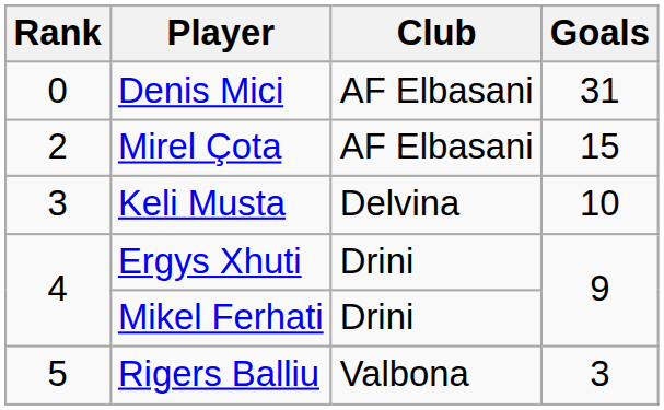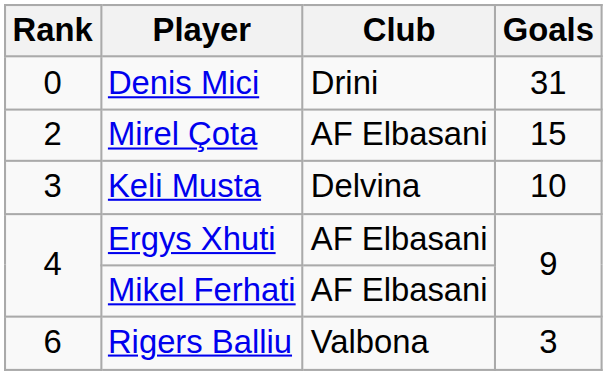 <table class="wikitable" style="text-align:center">
 <tr>
 <th>Rank</th>
 <th>Player</th>
 <th>Club</th>
 <th>Goals</th>
 </tr>
 <tr>
 <td rowspan="1">0</td>
 <td align="left"> <a href='#'>Denis Mici</a></td>
-<td align="left">AF Elbasani</td>
+<td align="left">Drini</td>
 <td rowspan="1">31</td>
 </tr>
 <tr>
 <td rowspan="1">2</td>
 <td align="left"> <a href='#'>Mirel Çota</a></td>
 <td align="left">AF Elbasani</td>
 <td rowspan="1">15</td>
 </tr>
 <tr>
 <td rowspan="1">3</td>
 <td align="left"> <a href='#'>Keli Musta</a></td>
 <td align="left">Delvina</td>
 <td rowspan="1">10</td>
 </tr>
 <tr>
 <td rowspan="2">4</td>
 <td align="left"> <a href='#'>Ergys Xhuti</a></td>
-<td align="left">Drini</td>
+<td align="left">AF Elbasani</td>
 <td rowspan="2">9</td>
 </tr>
 <tr>
 <td align="left"> <a href='#'>Mikel Ferhati</a></td>
-<td align="left">Drini</td>
+<td align="left">AF Elbasani</td>
 </tr>
 <tr>
-<td rowspan="1">5</td>
+<td rowspan="1">6</td>
 <td align="left"> <a href='#'>Rigers Balliu</a></td>
 <td align="left">Valbona</td>
 <td rowspan="1">3</td>
 </tr>
 </table>
